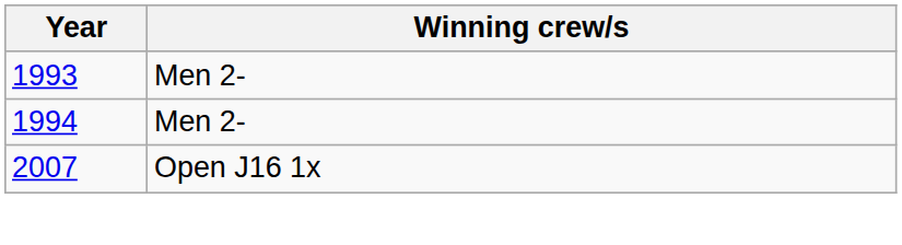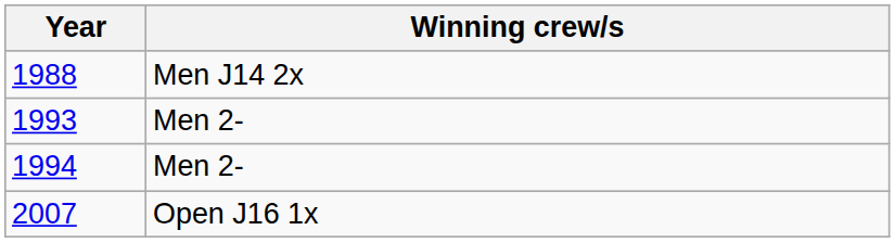 <table class="wikitable">
 <tr>
 <th width=70>Year</th>
 <th width=400>Winning crew/s</th>
+</tr>
+<tr>
+<td><a href='#'>1988</a></td>
+<td>Men J14 2x</td>
 </tr>
 <tr>
 <td><a href='#'>1993</a></td>
 <td>Men 2-</td>
 </tr>
 <tr>
 <td><a href='#'>1994</a></td>
 <td>Men 2-</td>
 </tr>
 <tr>
 <td><a href='#'>2007</a></td>
 <td>Open J16 1x </td>
 </tr>
 </table>
